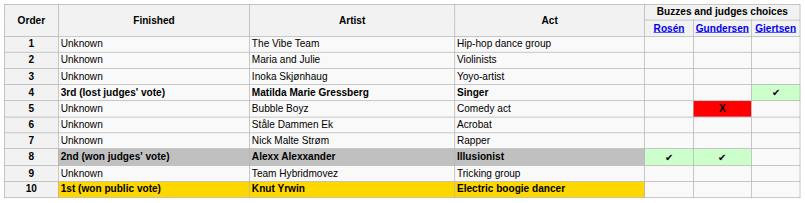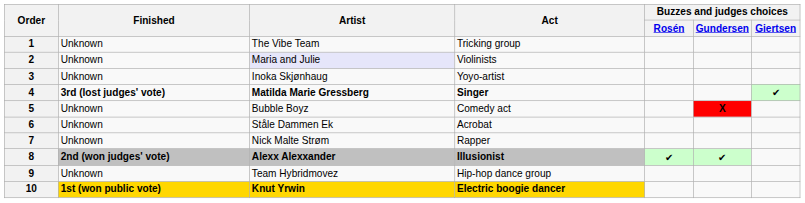 <table class="wikitable sortable" width="100%">
 <tr>
 <th rowspan="2">Order</th>
 <th rowspan="2">Finished</th>
 <th rowspan="2" class="unsortable">Artist</th>
 <th rowspan="2" class="unsortable">Act</th>
 <th colspan="3">Buzzes and judges choices</th>
 </tr>
 <tr>
 <th width="70"><a href='#'>Rosén</a></th>
 <th width="70"><a href='#'>Gundersen</a></th>
 <th width="70"><a href='#'>Giertsen</a></th>
 </tr>
 <tr>
 <th>1</th>
 <td>Unknown</td>
 <td>The Vibe Team</td>
-<td>Hip-hop dance group</td>
+<td>Tricking group</td>
 <td></td>
 <td></td>
 <td></td>
 </tr>
 <tr>
 <th>2</th>
 <td>Unknown</td>
-<td>Maria and Julie</td>
+<td style="background: lavender;">Maria and Julie</td>
 <td>Violinists</td>
 <td></td>
 <td></td>
 <td></td>
 </tr>
 <tr>
 <th>3</th>
 <td>Unknown</td>
 <td>Inoka Skjønhaug</td>
 <td>Yoyo-artist</td>
 <td></td>
 <td></td>
 <td></td>
 </tr>
 <tr>
 <th>4</th>
 <td><strong>3rd (lost judges' vote)</strong></td>
 <td><strong>Matilda Marie Gressberg</strong></td>
 <td><strong>Singer</strong></td>
 <td></td>
 <td></td>
 <td style="background-color:#CFC;text-align:center">✔</td>
 </tr>
 <tr>
 <th>5</th>
 <td>Unknown</td>
 <td>Bubble Boyz</td>
 <td>Comedy act</td>
 <td></td>
 <td align="center" bgcolor="red"><strong>X</strong></td>
 <td></td>
 </tr>
 <tr>
 <th>6</th>
 <td>Unknown</td>
 <td>Ståle Dammen Ek</td>
 <td>Acrobat</td>
 <td></td>
 <td></td>
 <td></td>
 </tr>
 <tr>
 <th>7</th>
 <td>Unknown</td>
 <td>Nick Malte Strøm</td>
 <td>Rapper</td>
 <td></td>
 <td></td>
 <td></td>
 </tr>
 <tr>
 <th>8</th>
 <td bgcolor="silver"><strong>2nd (won judges' vote)</strong></td>
 <td bgcolor="silver"><strong>Alexx Alexxander</strong></td>
 <td bgcolor="silver"><strong>Illusionist</strong></td>
 <td style="background-color:#CFC;text-align:center">✔</td>
 <td style="background-color:#CFC;text-align:center">✔</td>
 <td></td>
 </tr>
 <tr>
 <th>9</th>
 <td>Unknown</td>
 <td>Team Hybridmovez</td>
-<td>Tricking group</td>
+<td>Hip-hop dance group</td>
 <td></td>
 <td></td>
 <td></td>
 </tr>
 <tr>
 <th>10</th>
 <td bgcolor="gold"><strong>1st (won public vote)</strong></td>
 <td bgcolor="gold"><strong>Knut Yrwin</strong></td>
 <td bgcolor="gold"><strong>Electric boogie dancer</strong></td>
 <td></td>
 <td></td>
 <td></td>
 </tr>
 </table>
